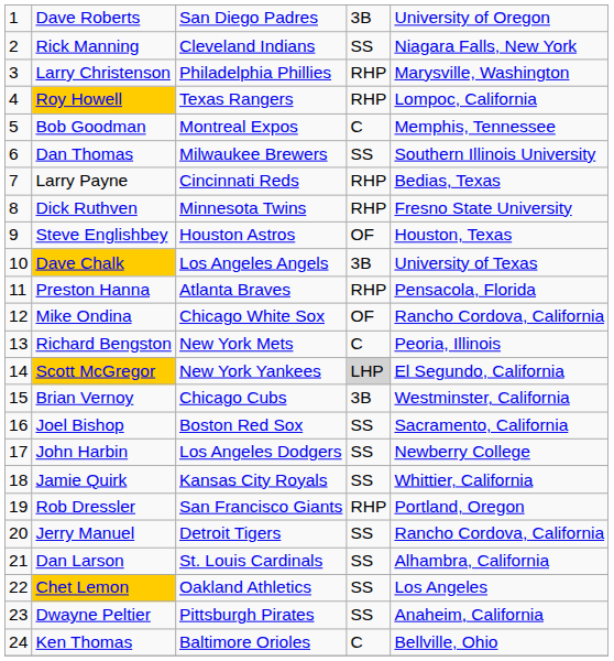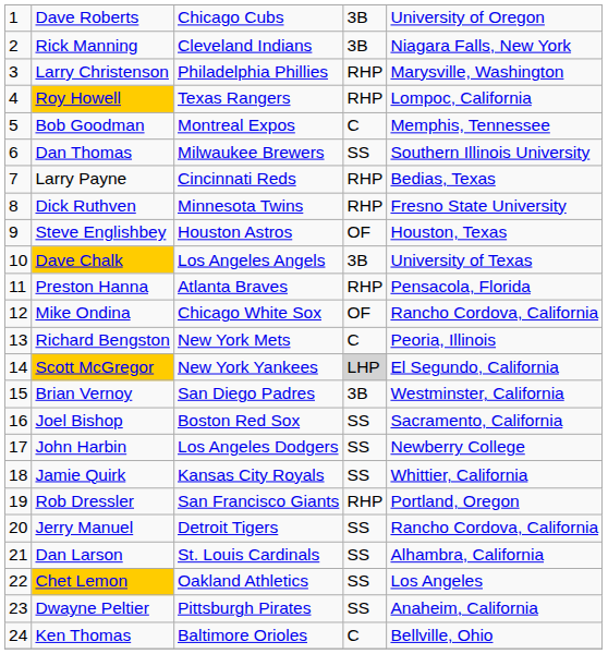 <table class="wikitable">
 <tr>
 </tr>
 <tr>
 <td>1</td>
 <td><a href='#'>Dave Roberts</a></td>
-<td><a href='#'>San Diego Padres</a></td>
+<td><a href='#'>Chicago Cubs</a></td>
 <td>3B</td>
 <td><a href='#'>University of Oregon</a></td>
 </tr>
 <tr>
 <td>2</td>
 <td><a href='#'>Rick Manning</a></td>
 <td><a href='#'>Cleveland Indians</a></td>
-<td>SS</td>
+<td>3B</td>
 <td><a href='#'>Niagara Falls, New York</a></td>
 </tr>
 <tr>
 <td>3</td>
 <td><a href='#'>Larry Christenson</a></td>
 <td><a href='#'>Philadelphia Phillies</a></td>
 <td>RHP</td>
 <td><a href='#'>Marysville, Washington</a></td>
 </tr>
 <tr>
 <td>4</td>
 <td bgcolor="#FFCC00"><a href='#'>Roy Howell</a></td>
 <td><a href='#'>Texas Rangers</a></td>
 <td>RHP</td>
 <td><a href='#'>Lompoc, California</a></td>
 </tr>
 <tr>
 <td>5</td>
 <td><a href='#'>Bob Goodman</a></td>
 <td><a href='#'>Montreal Expos</a></td>
 <td>C</td>
 <td><a href='#'>Memphis, Tennessee</a></td>
 </tr>
 <tr>
 <td>6</td>
 <td><a href='#'>Dan Thomas</a></td>
 <td><a href='#'>Milwaukee Brewers</a></td>
 <td>SS</td>
 <td><a href='#'>Southern Illinois University</a></td>
 </tr>
 <tr>
 <td>7</td>
 <td>Larry Payne</td>
 <td><a href='#'>Cincinnati Reds</a></td>
 <td>RHP</td>
 <td><a href='#'>Bedias, Texas</a></td>
 </tr>
 <tr>
 <td>8</td>
 <td><a href='#'>Dick Ruthven</a></td>
 <td><a href='#'>Minnesota Twins</a></td>
 <td>RHP</td>
 <td><a href='#'>Fresno State University</a></td>
 </tr>
 <tr>
 <td>9</td>
 <td><a href='#'>Steve Englishbey</a></td>
 <td><a href='#'>Houston Astros</a></td>
 <td>OF</td>
 <td><a href='#'>Houston, Texas</a></td>
 </tr>
 <tr>
 <td>10</td>
 <td bgcolor="#FFCC00"><a href='#'>Dave Chalk</a></td>
 <td><a href='#'>Los Angeles Angels</a></td>
 <td>3B</td>
 <td><a href='#'>University of Texas</a></td>
 </tr>
 <tr>
 <td>11</td>
 <td><a href='#'>Preston Hanna</a></td>
 <td><a href='#'>Atlanta Braves</a></td>
 <td>RHP</td>
 <td><a href='#'>Pensacola, Florida</a></td>
 </tr>
 <tr>
 <td>12</td>
 <td><a href='#'>Mike Ondina</a></td>
 <td><a href='#'>Chicago White Sox</a></td>
 <td>OF</td>
 <td><a href='#'>Rancho Cordova, California</a></td>
 </tr>
 <tr>
 <td>13</td>
 <td><a href='#'>Richard Bengston</a></td>
 <td><a href='#'>New York Mets</a></td>
 <td>C</td>
 <td><a href='#'>Peoria, Illinois</a></td>
 </tr>
 <tr>
 <td>14</td>
 <td bgcolor="#FFCC00"><a href='#'>Scott McGregor</a></td>
 <td><a href='#'>New York Yankees</a></td>
 <td style="background: lightgrey;">LHP</td>
 <td><a href='#'>El Segundo, California</a></td>
 </tr>
 <tr>
 <td>15</td>
 <td><a href='#'>Brian Vernoy</a></td>
-<td><a href='#'>Chicago Cubs</a></td>
+<td><a href='#'>San Diego Padres</a></td>
 <td>3B</td>
 <td><a href='#'>Westminster, California</a></td>
 </tr>
 <tr>
 <td>16</td>
 <td><a href='#'>Joel Bishop</a></td>
 <td><a href='#'>Boston Red Sox</a></td>
 <td>SS</td>
 <td><a href='#'>Sacramento, California</a></td>
 </tr>
 <tr>
 <td>17</td>
 <td><a href='#'>John Harbin</a></td>
 <td><a href='#'>Los Angeles Dodgers</a></td>
 <td>SS</td>
 <td><a href='#'>Newberry College</a></td>
 </tr>
 <tr>
 <td>18</td>
 <td><a href='#'>Jamie Quirk</a></td>
 <td><a href='#'>Kansas City Royals</a></td>
 <td>SS</td>
 <td><a href='#'>Whittier, California</a></td>
 </tr>
 <tr>
 <td>19</td>
 <td><a href='#'>Rob Dressler</a></td>
 <td><a href='#'>San Francisco Giants</a></td>
 <td>RHP</td>
 <td><a href='#'>Portland, Oregon</a></td>
 </tr>
 <tr>
 <td>20</td>
 <td><a href='#'>Jerry Manuel</a></td>
 <td><a href='#'>Detroit Tigers</a></td>
 <td>SS</td>
 <td><a href='#'>Rancho Cordova, California</a></td>
 </tr>
 <tr>
 <td>21</td>
 <td><a href='#'>Dan Larson</a></td>
 <td><a href='#'>St. Louis Cardinals</a></td>
 <td>SS</td>
 <td><a href='#'>Alhambra, California</a></td>
 </tr>
 <tr>
 <td>22</td>
 <td bgcolor="#FFCC00"><a href='#'>Chet Lemon</a></td>
 <td><a href='#'>Oakland Athletics</a></td>
 <td>SS</td>
 <td><a href='#'>Los Angeles</a></td>
 </tr>
 <tr>
 <td>23</td>
 <td><a href='#'>Dwayne Peltier</a></td>
 <td><a href='#'>Pittsburgh Pirates</a></td>
 <td>SS</td>
 <td><a href='#'>Anaheim, California</a></td>
 </tr>
 <tr>
 <td>24</td>
 <td><a href='#'>Ken Thomas</a></td>
 <td><a href='#'>Baltimore Orioles</a></td>
 <td>C</td>
 <td><a href='#'>Bellville, Ohio</a></td>
 </tr>
 <tr>
 </tr>
 </table>
